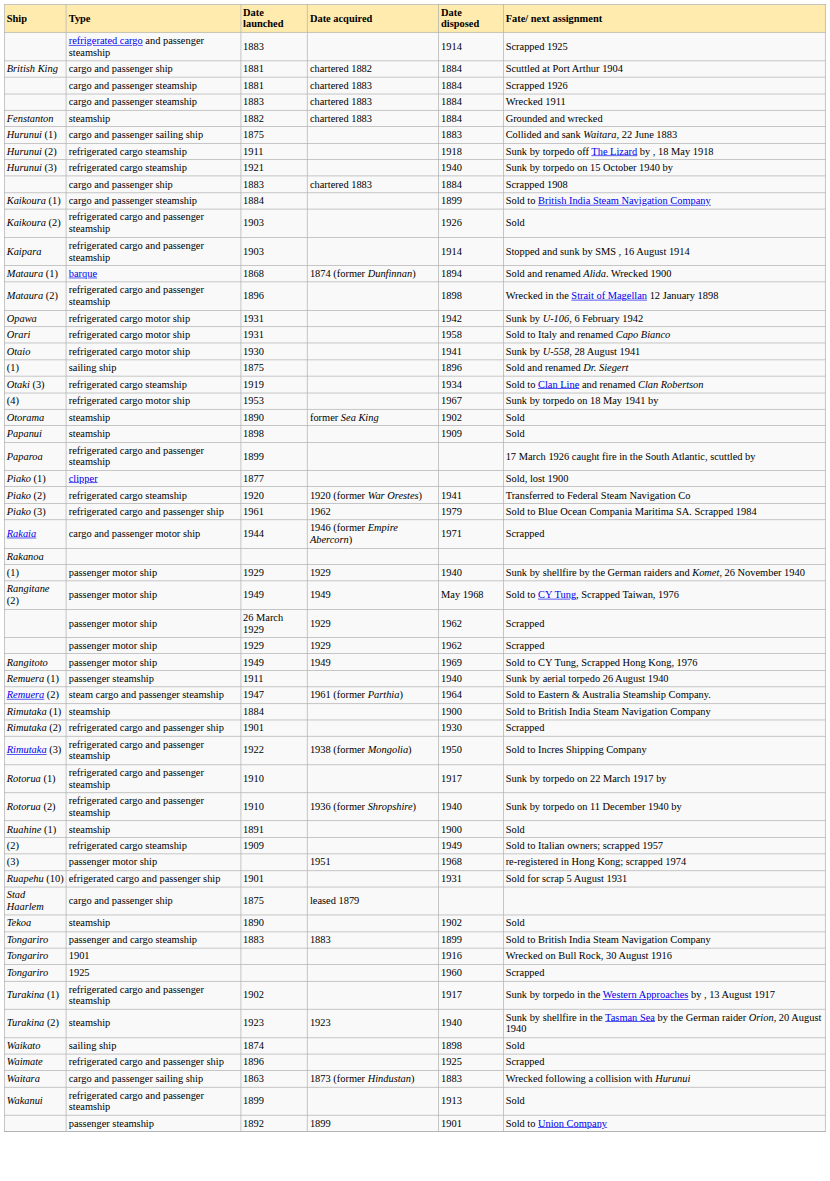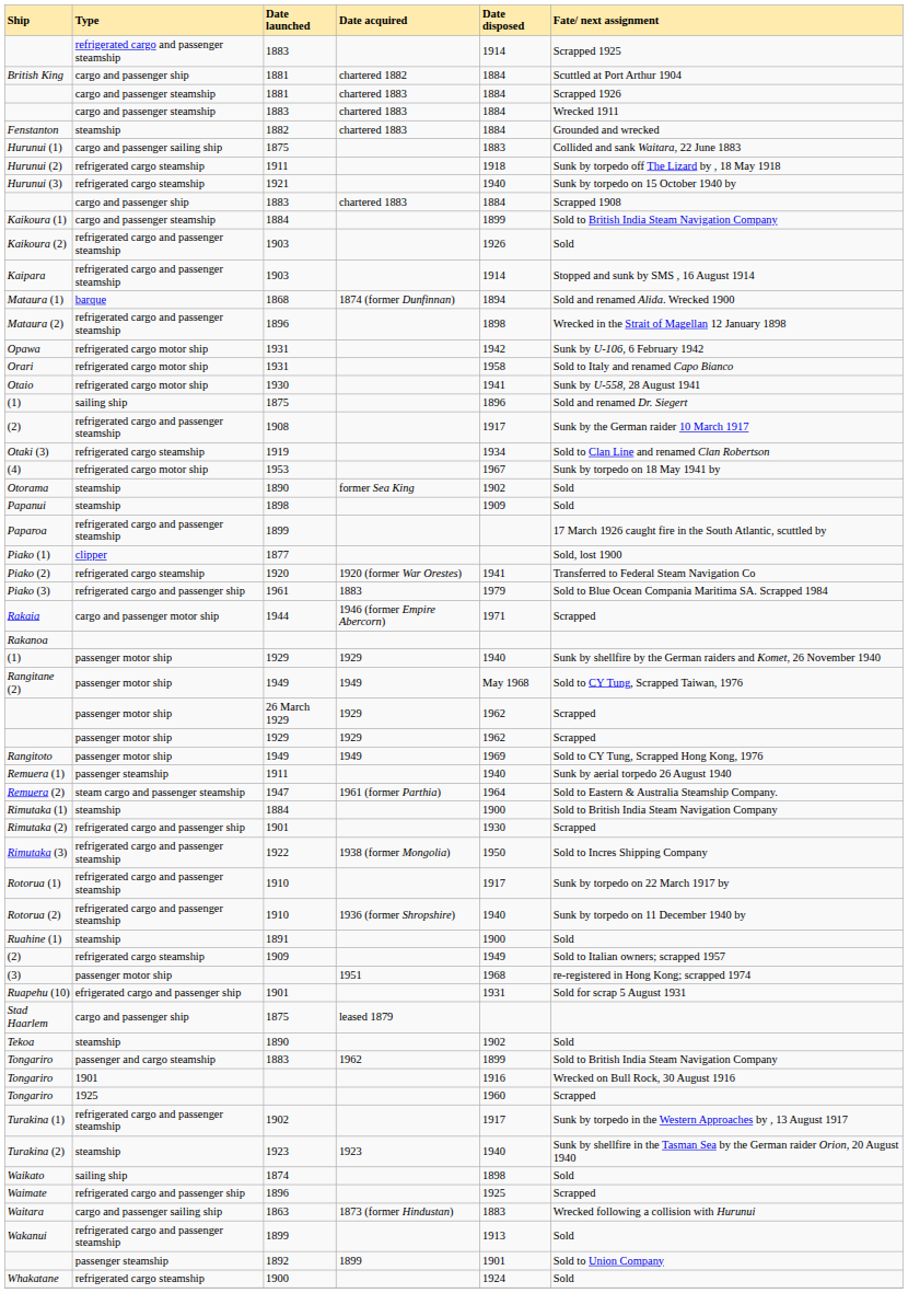 <table class="wikitable" width="100%">
 <tr>
 <td bgcolor="#FFEBAD"><strong>Ship</strong></td>
 <td bgcolor="#FFEBAD"><strong>Type</strong></td>
 <td bgcolor="#FFEBAD"><strong>Date launched</strong></td>
 <td bgcolor="#FFEBAD"><strong>Date acquired</strong></td>
 <td bgcolor="#FFEBAD"><strong>Date disposed</strong></td>
 <td bgcolor="#FFEBAD"><strong>Fate/ next assignment</strong></td>
 </tr>
 <tr>
 <td></td>
 <td><a href='#'>refrigerated cargo</a> and passenger steamship</td>
 <td>1883</td>
 <td></td>
 <td>1914</td>
 <td>Scrapped 1925</td>
 </tr>
 <tr>
 <td><em>British King</em></td>
 <td>cargo and passenger ship</td>
 <td>1881</td>
 <td>chartered 1882</td>
 <td>1884</td>
 <td>Scuttled at Port Arthur 1904</td>
 </tr>
 <tr>
 <td></td>
 <td>cargo and passenger steamship</td>
 <td>1881</td>
 <td>chartered 1883</td>
 <td>1884</td>
 <td>Scrapped 1926</td>
 </tr>
 <tr>
 <td></td>
 <td>cargo and passenger steamship</td>
 <td>1883</td>
 <td>chartered 1883</td>
 <td>1884</td>
 <td>Wrecked 1911</td>
 </tr>
 <tr>
 <td><em>Fenstanton</em></td>
 <td>steamship</td>
 <td>1882</td>
 <td>chartered 1883</td>
 <td>1884</td>
 <td>Grounded and wrecked</td>
 </tr>
 <tr>
 <td><em>Hurunui</em> (1)</td>
 <td>cargo and passenger sailing ship</td>
 <td>1875</td>
 <td></td>
 <td>1883</td>
 <td>Collided and sank <em>Waitara</em>, 22 June 1883</td>
 </tr>
 <tr>
 <td><em>Hurunui</em> (2)</td>
 <td>refrigerated cargo steamship</td>
 <td>1911</td>
 <td></td>
 <td>1918</td>
 <td>Sunk by torpedo off <a href='#'>The Lizard</a> by , 18 May 1918</td>
 </tr>
 <tr>
 <td><em>Hurunui</em> (3)</td>
 <td>refrigerated cargo steamship</td>
 <td>1921</td>
 <td></td>
 <td>1940</td>
 <td>Sunk by torpedo on 15 October 1940 by </td>
 </tr>
 <tr>
 <td></td>
 <td>cargo and passenger ship</td>
 <td>1883</td>
 <td>chartered 1883</td>
 <td>1884</td>
 <td>Scrapped 1908</td>
 </tr>
 <tr>
 <td><em>Kaikoura</em> (1)</td>
 <td>cargo and passenger steamship</td>
 <td>1884</td>
 <td></td>
 <td>1899</td>
 <td>Sold to <a href='#'>British India Steam Navigation Company</a></td>
 </tr>
 <tr>
 <td><em>Kaikoura</em> (2)</td>
 <td>refrigerated cargo and passenger steamship</td>
 <td>1903</td>
 <td></td>
 <td>1926</td>
 <td>Sold</td>
 </tr>
 <tr>
 <td><em>Kaipara</em></td>
 <td>refrigerated cargo and passenger steamship</td>
 <td>1903</td>
 <td></td>
 <td>1914</td>
 <td>Stopped and sunk by SMS , 16 August 1914</td>
 </tr>
 <tr>
 <td><em>Mataura</em> (1)</td>
 <td><a href='#'>barque</a></td>
 <td>1868</td>
 <td>1874 (former <em>Dunfinnan</em>)</td>
 <td>1894</td>
 <td>Sold and renamed <em>Alida</em>. Wrecked 1900</td>
 </tr>
 <tr>
 <td><em>Mataura</em> (2)</td>
 <td>refrigerated cargo and passenger steamship</td>
 <td>1896</td>
 <td></td>
 <td>1898</td>
 <td>Wrecked in the <a href='#'>Strait of Magellan</a> 12 January 1898</td>
 </tr>
 <tr>
 <td><em>Opawa</em></td>
 <td>refrigerated cargo motor ship</td>
 <td>1931</td>
 <td></td>
 <td>1942</td>
 <td>Sunk by <em>U-106</em>, 6 February 1942</td>
 </tr>
 <tr>
 <td><em>Orari</em></td>
 <td>refrigerated cargo motor ship</td>
 <td>1931</td>
 <td></td>
 <td>1958</td>
 <td>Sold to Italy and renamed <em>Capo Bianco</em></td>
 </tr>
 <tr>
 <td><em>Otaio</em></td>
 <td>refrigerated cargo motor ship</td>
 <td>1930</td>
 <td></td>
 <td>1941</td>
 <td>Sunk by <em>U-558</em>, 28 August 1941</td>
 </tr>
 <tr>
 <td> (1)</td>
 <td>sailing ship</td>
 <td>1875</td>
 <td></td>
 <td>1896</td>
 <td>Sold and renamed <em>Dr. Siegert</em></td>
 </tr>
 <tr>
+<td> (2)</td>
+<td>refrigerated cargo and passenger steamship</td>
+<td>1908</td>
+<td></td>
+<td>1917</td>
+<td>Sunk by the German raider  <a href='#'>10 March 1917</a></td>
+</tr>
+<tr>
 <td><em>Otaki</em> (3)</td>
 <td>refrigerated cargo steamship</td>
 <td>1919</td>
 <td></td>
 <td>1934</td>
 <td>Sold to <a href='#'>Clan Line</a> and renamed <em>Clan Robertson</em></td>
 </tr>
 <tr>
 <td> (4)</td>
 <td>refrigerated cargo motor ship</td>
 <td>1953</td>
 <td></td>
 <td>1967</td>
 <td>Sunk by torpedo on 18 May 1941 by </td>
 </tr>
 <tr>
 <td><em>Otorama</em></td>
 <td>steamship</td>
 <td>1890</td>
 <td>former <em>Sea King</em></td>
 <td>1902</td>
 <td>Sold</td>
 </tr>
 <tr>
 <td><em>Papanui</em></td>
 <td>steamship</td>
 <td>1898</td>
 <td></td>
 <td>1909</td>
 <td>Sold</td>
 </tr>
 <tr>
 <td><em>Paparoa</em></td>
 <td>refrigerated cargo and passenger steamship</td>
 <td>1899</td>
 <td></td>
 <td></td>
 <td>17 March 1926 caught fire in the South Atlantic, scuttled by </td>
 </tr>
 <tr>
 <td><em>Piako</em> (1)</td>
 <td><a href='#'>clipper</a></td>
 <td>1877</td>
 <td></td>
 <td></td>
 <td>Sold, lost 1900</td>
 </tr>
 <tr>
 <td><em>Piako</em> (2)</td>
 <td>refrigerated cargo steamship</td>
 <td>1920</td>
 <td>1920 (former <em>War Orestes</em>)</td>
 <td>1941</td>
 <td>Transferred to Federal Steam Navigation Co</td>
 </tr>
 <tr>
 <td><em>Piako</em> (3)</td>
 <td>refrigerated cargo and passenger ship</td>
 <td>1961</td>
-<td>1962</td>
+<td>1883</td>
 <td>1979</td>
 <td>Sold to Blue Ocean Compania Maritima SA. Scrapped 1984</td>
 </tr>
 <tr>
 <td><a href='#'><em>Rakaia</em></a></td>
 <td>cargo and passenger motor ship</td>
 <td>1944</td>
 <td>1946 (former <em>Empire Abercorn</em>)</td>
 <td>1971</td>
 <td>Scrapped</td>
 </tr>
 <tr>
 <td><em>Rakanoa</em></td>
 <td></td>
 <td></td>
 <td></td>
 <td></td>
 <td></td>
 </tr>
 <tr>
 <td> (1)</td>
 <td>passenger motor ship</td>
 <td>1929</td>
 <td>1929</td>
 <td>1940</td>
 <td>Sunk by shellfire by the German raiders  and <em>Komet</em>, 26 November 1940</td>
 </tr>
 <tr>
 <td><em>Rangitane</em> (2)</td>
 <td>passenger motor ship</td>
 <td>1949</td>
 <td>1949</td>
 <td>May 1968</td>
 <td>Sold to <a href='#'>CY Tung</a>, Scrapped Taiwan, 1976</td>
 </tr>
 <tr>
 <td></td>
 <td>passenger motor ship</td>
 <td>26 March 1929</td>
 <td>1929</td>
 <td>1962</td>
 <td>Scrapped</td>
 </tr>
 <tr>
 <td></td>
 <td>passenger motor ship</td>
 <td>1929</td>
 <td>1929</td>
 <td>1962</td>
 <td>Scrapped</td>
 </tr>
 <tr>
 <td><em>Rangitoto</em></td>
 <td>passenger motor ship</td>
 <td>1949</td>
 <td>1949</td>
 <td>1969</td>
 <td>Sold to CY Tung, Scrapped Hong Kong, 1976</td>
 </tr>
 <tr>
 <td><em>Remuera</em> (1)</td>
 <td>passenger steamship</td>
 <td>1911</td>
 <td></td>
 <td>1940</td>
 <td>Sunk by aerial torpedo 26 August 1940</td>
 </tr>
 <tr>
 <td><a href='#'><em>Remuera</em></a> (2)</td>
 <td>steam cargo and passenger steamship</td>
 <td>1947</td>
 <td>1961 (former <em>Parthia</em>)</td>
 <td>1964</td>
 <td>Sold to Eastern & Australia Steamship Company.</td>
 </tr>
 <tr>
 <td><em>Rimutaka</em> (1)</td>
 <td>steamship</td>
 <td>1884</td>
 <td></td>
 <td>1900</td>
 <td>Sold to British India Steam Navigation Company</td>
 </tr>
 <tr>
 <td><em>Rimutaka</em> (2)</td>
 <td>refrigerated cargo and passenger ship</td>
 <td>1901</td>
 <td></td>
 <td>1930</td>
 <td>Scrapped</td>
 </tr>
 <tr>
 <td><em><a href='#'>Rimutaka</a></em> (3)</td>
 <td>refrigerated cargo and passenger steamship</td>
 <td>1922</td>
 <td>1938 (former <em>Mongolia</em>)</td>
 <td>1950</td>
 <td>Sold to Incres Shipping Company</td>
 </tr>
 <tr>
 <td><em>Rotorua</em> (1)</td>
 <td>refrigerated cargo and passenger steamship</td>
 <td>1910</td>
 <td></td>
 <td>1917</td>
 <td>Sunk by torpedo on 22 March 1917 by </td>
 </tr>
 <tr>
 <td><em>Rotorua</em> (2)</td>
 <td>refrigerated cargo and passenger steamship</td>
 <td>1910</td>
 <td>1936 (former <em>Shropshire</em>)</td>
 <td>1940</td>
 <td>Sunk by torpedo on 11 December 1940 by </td>
 </tr>
 <tr>
 <td><em>Ruahine</em> (1)</td>
 <td>steamship</td>
 <td>1891</td>
 <td></td>
 <td>1900</td>
 <td>Sold</td>
 </tr>
 <tr>
 <td> (2)</td>
 <td>refrigerated cargo steamship</td>
 <td>1909</td>
 <td></td>
 <td>1949</td>
 <td>Sold to Italian owners; scrapped 1957</td>
 </tr>
 <tr>
 <td> (3)</td>
 <td>passenger motor ship</td>
 <td></td>
 <td>1951</td>
 <td>1968</td>
 <td>re-registered in Hong Kong; scrapped 1974</td>
 </tr>
 <tr>
 <td><em>Ruapehu</em> (10)</td>
 <td>efrigerated cargo and passenger ship</td>
 <td>1901</td>
 <td></td>
 <td>1931</td>
 <td>Sold for scrap 5 August 1931</td>
 </tr>
 <tr>
 <td><em>Stad Haarlem</em></td>
 <td>cargo and passenger ship</td>
 <td>1875</td>
 <td>leased 1879</td>
 <td></td>
 <td></td>
 </tr>
 <tr>
 <td><em>Tekoa</em></td>
 <td>steamship</td>
 <td>1890</td>
 <td></td>
 <td>1902</td>
 <td>Sold</td>
 </tr>
 <tr>
 <td><em>Tongariro</em></td>
 <td>passenger and cargo steamship</td>
 <td>1883</td>
-<td>1883</td>
+<td>1962</td>
 <td>1899</td>
 <td>Sold to British India Steam Navigation Company</td>
 </tr>
 <tr>
 <td><em>Tongariro</em></td>
 <td>1901</td>
 <td></td>
 <td></td>
 <td>1916</td>
 <td>Wrecked on Bull Rock, 30 August 1916</td>
 </tr>
 <tr>
 <td><em>Tongariro</em></td>
 <td>1925</td>
 <td></td>
 <td></td>
 <td>1960</td>
 <td>Scrapped</td>
 </tr>
 <tr>
 <td><em>Turakina</em> (1)</td>
 <td>refrigerated cargo and passenger steamship</td>
 <td>1902</td>
 <td></td>
 <td>1917</td>
 <td>Sunk by torpedo in the <a href='#'>Western Approaches</a> by , 13 August 1917</td>
 </tr>
 <tr>
 <td><em>Turakina</em> (2)</td>
 <td>steamship</td>
 <td>1923</td>
 <td>1923</td>
 <td>1940</td>
 <td>Sunk by shellfire in the <a href='#'>Tasman Sea</a> by the German raider <em>Orion</em>, 20 August 1940</td>
 </tr>
 <tr>
 <td><em>Waikato</em></td>
 <td>sailing ship</td>
 <td>1874</td>
 <td></td>
 <td>1898</td>
 <td>Sold</td>
 </tr>
 <tr>
 <td><em>Waimate</em></td>
 <td>refrigerated cargo and passenger ship</td>
 <td>1896</td>
 <td></td>
 <td>1925</td>
 <td>Scrapped</td>
 </tr>
 <tr>
 <td><em>Waitara</em></td>
 <td>cargo and passenger sailing ship</td>
 <td>1863</td>
 <td>1873 (former <em>Hindustan</em>)</td>
 <td>1883</td>
 <td>Wrecked following a collision with <em>Hurunui</em></td>
 </tr>
 <tr>
 <td><em>Wakanui</em></td>
 <td>refrigerated cargo and passenger steamship</td>
 <td>1899</td>
 <td></td>
 <td>1913</td>
 <td>Sold</td>
 </tr>
 <tr>
 <td></td>
 <td>passenger steamship</td>
 <td>1892</td>
 <td>1899</td>
 <td>1901</td>
 <td>Sold to <a href='#'>Union Company</a></td>
 </tr>
 <tr>
+<td><em>Whakatane</em></td>
+<td>refrigerated cargo steamship</td>
+<td>1900</td>
+<td></td>
+<td>1924</td>
+<td>Sold</td>
+</tr>
+<tr>
 </tr>
 </table>
